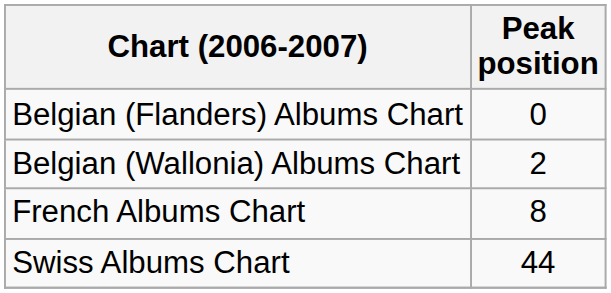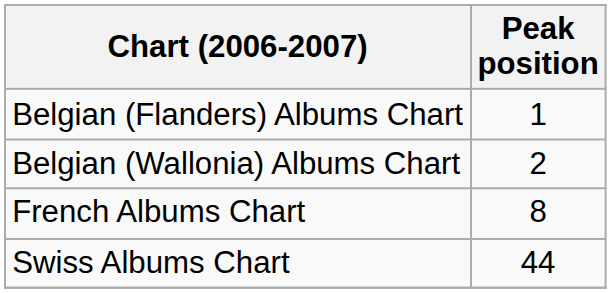 <table class="wikitable sortable">
 <tr>
 <th align="left">Chart (2006-2007)</th>
 <th align="center">Peak<br>position</th>
 </tr>
 <tr>
 <td align="left">Belgian (Flanders) Albums Chart</td>
-<td align="center">0</td>
+<td align="center">1</td>
 </tr>
 <tr>
 <td align="left">Belgian (Wallonia) Albums Chart</td>
 <td align="center">2</td>
 </tr>
 <tr>
 <td align="left">French Albums Chart</td>
 <td align="center">8</td>
 </tr>
 <tr>
 <td align="left">Swiss Albums Chart</td>
 <td align="center">44</td>
 </tr>
 <tr>
 </tr>
 </table>
